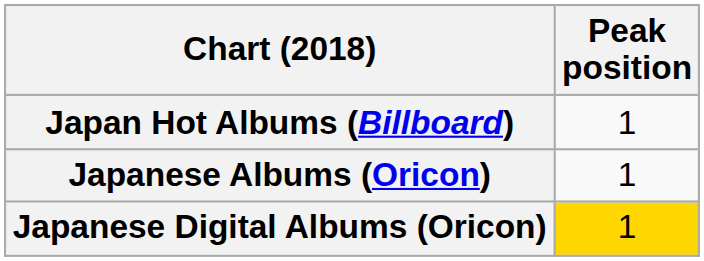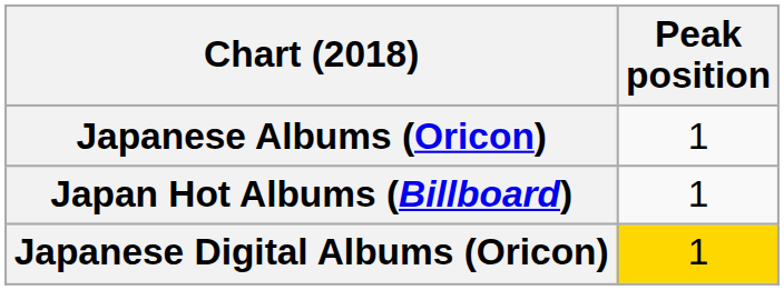 <table class="wikitable sortable plainrowheaders" style="text-align:center">
 <tr>
 <th scope="col">Chart (2018)</th>
 <th scope="col">Peak<br>position</th>
 </tr>
 <tr>
-<th scope="row">Japan Hot Albums (<a href='#'><em>Billboard</em></a>)</th>
+<th scope="row">Japanese Albums (<a href='#'>Oricon</a>)</th>
 <td>1</td>
 </tr>
 <tr>
-<th scope="row">Japanese Albums (<a href='#'>Oricon</a>)</th>
+<th scope="row">Japan Hot Albums (<a href='#'><em>Billboard</em></a>)</th>
 <td>1</td>
 </tr>
 <tr>
 <th scope="row">Japanese Digital Albums (Oricon)</th>
 <td style="background: gold;">1</td>
 </tr>
 </table>
